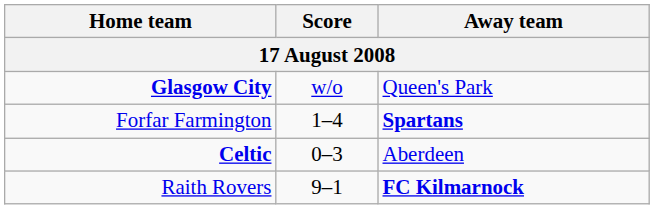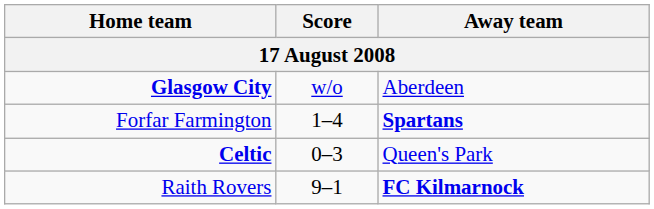 <table class="wikitable" style="border-collapse: collapse;">
 <tr>
 <th align="right" width="200">Home team</th>
 <th align="center" width="70">Score</th>
 <th align="left" width="200">Away team</th>
 </tr>
 <tr>
 <th colspan="3" align="center">17 August 2008</th>
 </tr>
 <tr>
 <td style="text-align:right;"><strong><a href='#'>Glasgow City</a></strong></td>
 <td style="text-align:center;"><a href='#'>w/o</a></td>
-<td style="text-align:left;"><a href='#'>Queen's Park</a></td>
+<td style="text-align:left;"><a href='#'>Aberdeen</a></td>
 </tr>
 <tr>
 <td style="text-align:right;"><a href='#'>Forfar Farmington</a></td>
 <td style="text-align:center;">1–4</td>
 <td style="text-align:left;"><strong><a href='#'>Spartans</a></strong></td>
 </tr>
 <tr>
 <td style="text-align:right;"><strong><a href='#'>Celtic</a></strong></td>
 <td style="text-align:center;">0–3</td>
-<td style="text-align:left;"><a href='#'>Aberdeen</a></td>
+<td style="text-align:left;"><a href='#'>Queen's Park</a></td>
 </tr>
 <tr>
 <td style="text-align:right;"><a href='#'>Raith Rovers</a></td>
 <td style="text-align:center;">9–1</td>
 <td style="text-align:left;"><strong><a href='#'>FC Kilmarnock</a></strong></td>
 </tr>
 </table>
